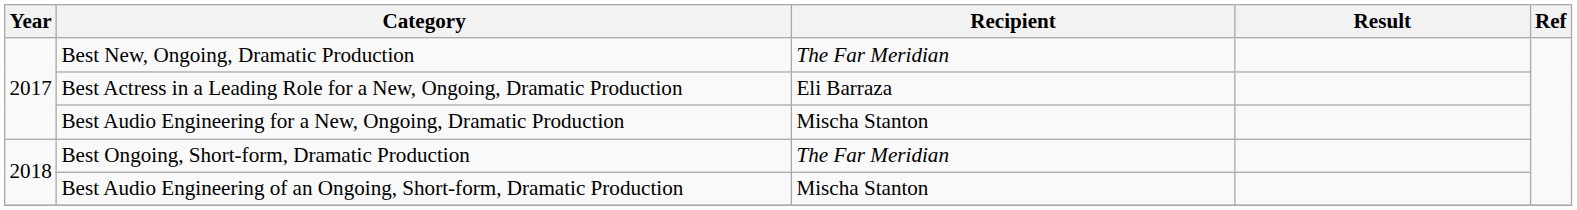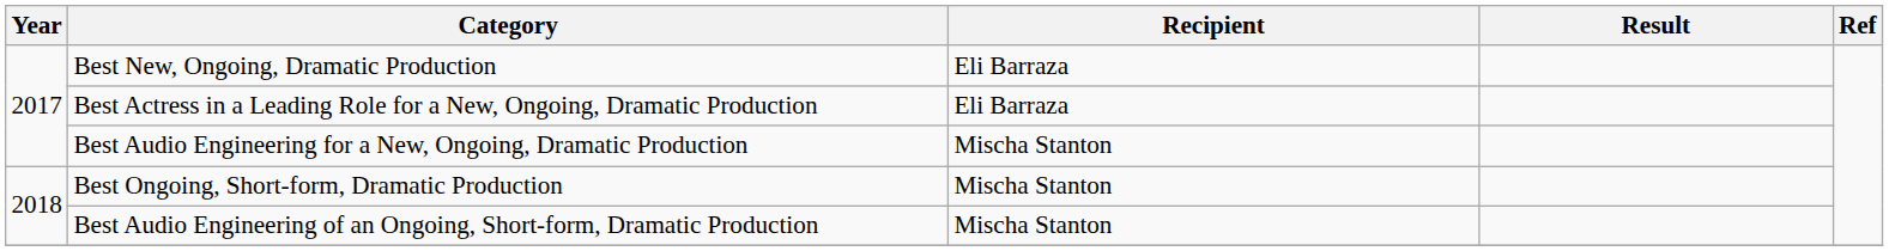 <table class="wikitable" width=75%>
 <tr>
 <th>Year</th>
 <th width=50%>Category</th>
 <th width=30%>Recipient</th>
 <th width=20%>Result</th>
 <th>Ref</th>
 </tr>
 <tr>
 <td rowspan=3>2017</td>
 <td>Best New, Ongoing, Dramatic Production</td>
-<td><em>The Far Meridian</em></td>
+<td>Eli Barraza</td>
 <td></td>
 <td rowspan=5></td>
 </tr>
 <tr>
 <td>Best Actress in a Leading Role for a New, Ongoing, Dramatic Production</td>
 <td>Eli Barraza</td>
 <td></td>
 </tr>
 <tr>
 <td>Best Audio Engineering for a New, Ongoing, Dramatic Production</td>
 <td>Mischa Stanton</td>
 <td></td>
 </tr>
 <tr>
 <td rowspan=2>2018</td>
 <td>Best Ongoing, Short-form, Dramatic Production</td>
-<td><em>The Far Meridian</em></td>
+<td>Mischa Stanton</td>
 <td></td>
 </tr>
 <tr>
 <td>Best Audio Engineering of an Ongoing, Short-form, Dramatic Production</td>
 <td>Mischa Stanton</td>
 <td></td>
 </tr>
 <tr>
 </tr>
 </table>
